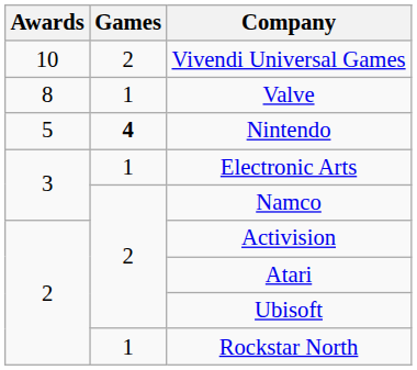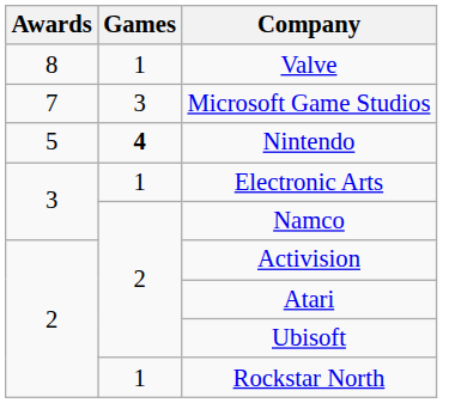 <table class="wikitable floatright" rowspan="2" style="text-align:center;" background: #f6e39c;>
 <tr>
 <th scope="col">Awards</th>
 <th scope="col">Games</th>
 <th scope="col">Company</th>
 </tr>
 <tr>
-<td>10</td>
-<td>2</td>
-<td><a href='#'>Vivendi Universal Games</a></td>
-</tr>
-<tr>
 <td>8</td>
 <td>1</td>
 <td><a href='#'>Valve</a></td>
+</tr>
+<tr>
+<td>7</td>
+<td>3</td>
+<td><a href='#'>Microsoft Game Studios</a></td>
 </tr>
 <tr>
 <td>5</td>
 <td><strong>4</strong></td>
 <td><a href='#'>Nintendo</a></td>
 </tr>
 <tr>
 <td rowspan=2>3</td>
 <td>1</td>
 <td><a href='#'>Electronic Arts</a></td>
 </tr>
 <tr>
 <td rowspan=4>2</td>
 <td><a href='#'>Namco</a></td>
 </tr>
 <tr>
 <td rowspan=4>2</td>
 <td><a href='#'>Activision</a></td>
 </tr>
 <tr>
 <td><a href='#'>Atari</a></td>
 </tr>
 <tr>
 <td><a href='#'>Ubisoft</a></td>
 </tr>
 <tr>
 <td>1</td>
 <td><a href='#'>Rockstar North</a></td>
 </tr>
 </table>
